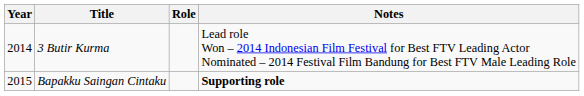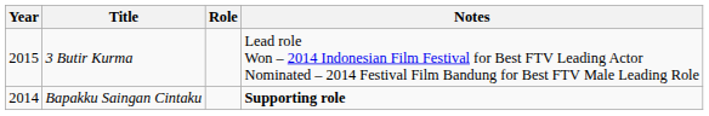 <table class="wikitable">
 <tr>
 <th>Year</th>
 <th>Title</th>
 <th>Role</th>
 <th>Notes</th>
 </tr>
 <tr>
-<td>2014</td>
+<td>2015</td>
 <td><em>3 Butir Kurma</em></td>
 <td></td>
 <td>Lead role<br> Won – <a href='#'>2014 Indonesian Film Festival</a> for Best FTV Leading Actor<br>Nominated – 2014 Festival Film Bandung for Best FTV Male Leading Role</td>
 </tr>
 <tr>
-<td>2015</td>
+<td>2014</td>
 <td><em>Bapakku Saingan Cintaku</em></td>
 <td></td>
 <td><strong>Supporting role</strong></td>
 </tr>
 </table>
